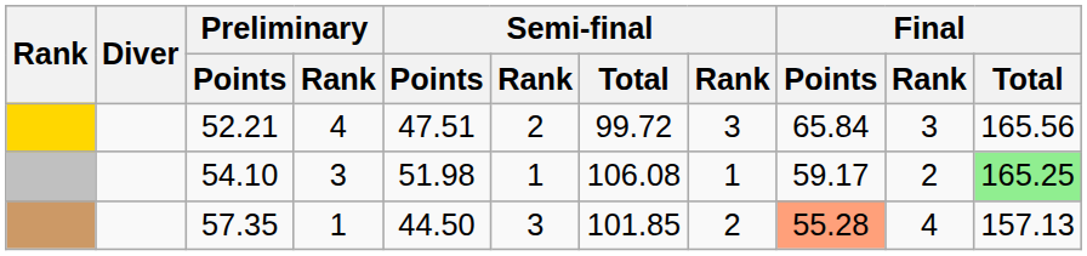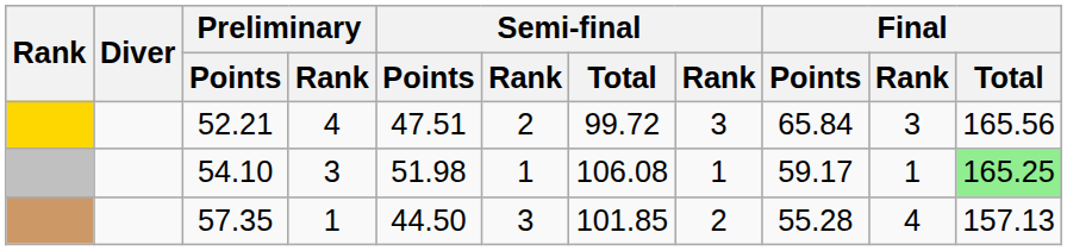 <table class="wikitable" style="text-align:center;">
 <tr>
 <th rowspan=2>Rank</th>
 <th rowspan=2>Diver</th>
 <th colspan=2>Preliminary</th>
 <th colspan=4>Semi-final</th>
 <th colspan=3>Final</th>
 </tr>
 <tr>
 <th>Points</th>
 <th>Rank</th>
 <th>Points</th>
 <th>Rank</th>
 <th>Total</th>
 <th>Rank</th>
 <th>Points</th>
 <th>Rank</th>
 <th>Total</th>
 </tr>
 <tr>
 <td bgcolor=gold></td>
 <td align=left></td>
 <td>52.21</td>
 <td>4</td>
 <td>47.51</td>
 <td>2</td>
 <td>99.72</td>
 <td>3</td>
 <td>65.84</td>
 <td>3</td>
 <td>165.56</td>
 </tr>
 <tr>
 <td bgcolor=silver></td>
 <td align=left></td>
 <td>54.10</td>
 <td>3</td>
 <td>51.98</td>
 <td>1</td>
 <td>106.08</td>
 <td>1</td>
 <td>59.17</td>
-<td>2</td>
+<td>1</td>
 <td style="background: lightgreen;">165.25</td>
 </tr>
 <tr>
 <td bgcolor=cc9966></td>
 <td align=left></td>
 <td>57.35</td>
 <td>1</td>
 <td>44.50</td>
 <td>3</td>
 <td>101.85</td>
 <td>2</td>
-<td style="background: lightsalmon;">55.28</td>
+<td>55.28</td>
 <td>4</td>
 <td>157.13</td>
 </tr>
 </table>
